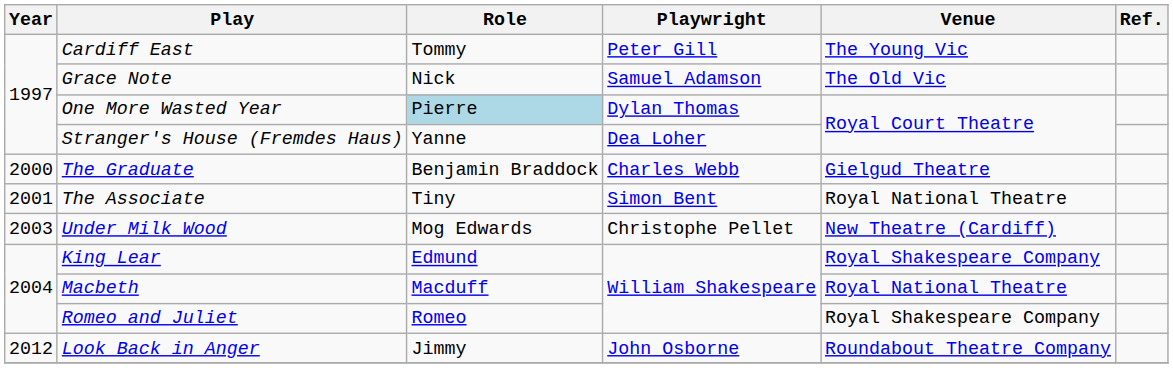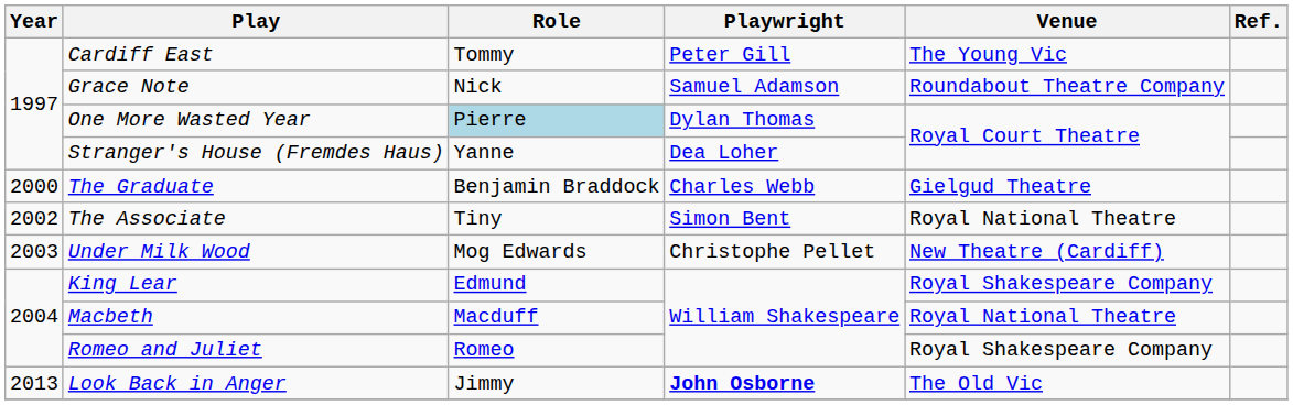 <table class="wikitable sortable">
 <tr>
 <th>Year</th>
 <th>Play</th>
 <th>Role</th>
 <th>Playwright</th>
 <th>Venue</th>
 <th class=unsortable>Ref.</th>
 </tr>
 <tr>
 <td rowspan="4">1997</td>
 <td><em>Cardiff East</em></td>
 <td>Tommy</td>
 <td><a href='#'>Peter Gill</a></td>
 <td><a href='#'>The Young Vic</a></td>
 <td></td>
 </tr>
 <tr>
 <td><em>Grace Note</em></td>
 <td>Nick</td>
 <td><a href='#'>Samuel Adamson</a></td>
-<td><a href='#'>The Old Vic</a></td>
+<td><a href='#'>Roundabout Theatre Company</a></td>
 <td></td>
 </tr>
 <tr>
 <td><em>One More Wasted Year</em></td>
 <td style="background: lightblue;">Pierre</td>
 <td><a href='#'>Dylan Thomas</a></td>
 <td rowspan="2"><a href='#'>Royal Court Theatre</a></td>
 <td></td>
 </tr>
 <tr>
 <td><em>Stranger's House (Fremdes Haus)</em></td>
 <td>Yanne</td>
 <td><a href='#'>Dea Loher</a></td>
 <td></td>
 </tr>
 <tr>
 <td>2000</td>
 <td data-sort-value="Graduate, The"><em><a href='#'>The Graduate</a></em></td>
 <td>Benjamin Braddock</td>
 <td><a href='#'>Charles Webb</a></td>
 <td><a href='#'>Gielgud Theatre</a></td>
 <td></td>
 </tr>
 <tr>
-<td>2001</td>
+<td>2002</td>
 <td data-sort-value="Associate, The"><em>The Associate</em></td>
 <td>Tiny</td>
 <td><a href='#'>Simon Bent</a></td>
 <td>Royal National Theatre</td>
 <td></td>
 </tr>
 <tr>
 <td>2003</td>
 <td><em><a href='#'>Under Milk Wood</a></em></td>
 <td>Mog Edwards</td>
 <td>Christophe Pellet</td>
 <td><a href='#'>New Theatre (Cardiff)</a></td>
 <td></td>
 </tr>
 <tr>
 <td rowspan="3">2004</td>
 <td><em><a href='#'>King Lear</a></em></td>
 <td><a href='#'>Edmund</a></td>
 <td rowspan="3"><a href='#'>William Shakespeare</a></td>
 <td><a href='#'>Royal Shakespeare Company</a></td>
 <td></td>
 </tr>
 <tr>
 <td><em><a href='#'>Macbeth</a></em></td>
 <td><a href='#'>Macduff</a></td>
 <td><a href='#'>Royal National Theatre</a></td>
 <td></td>
 </tr>
 <tr>
 <td><em><a href='#'>Romeo and Juliet</a></em></td>
 <td><a href='#'>Romeo</a></td>
 <td>Royal Shakespeare Company</td>
 <td></td>
 </tr>
 <tr>
-<td>2012</td>
+<td>2013</td>
 <td><em><a href='#'>Look Back in Anger</a></em></td>
 <td>Jimmy</td>
-<td><a href='#'>John Osborne</a></td>
-<td><a href='#'>Roundabout Theatre Company</a></td>
+<td><strong><a href='#'>John Osborne</a></strong></td>
+<td><a href='#'>The Old Vic</a></td>
 <td></td>
 </tr>
 <tr>
 </tr>
 </table>
